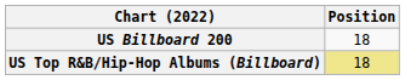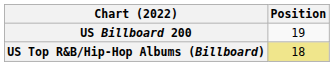 <table class="wikitable sortable plainrowheaders" style="text-align:center">
 <tr>
 <th scope="col">Chart (2022)</th>
 <th scope="col">Position</th>
 </tr>
 <tr>
 <th scope="row">US <em>Billboard</em> 200</th>
-<td>18</td>
+<td>19</td>
 </tr>
 <tr>
 <th scope="row">US Top R&B/Hip-Hop Albums (<em>Billboard</em>)</th>
 <td style="background: khaki;">18</td>
 </tr>
 </table>
